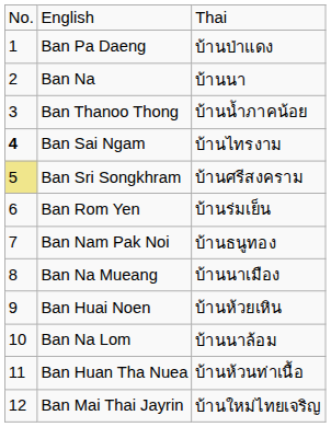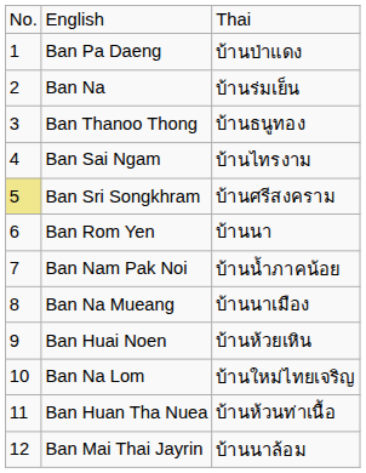 <table class="wikitable">
 <tr>
 <td>No.</td>
 <td>English</td>
 <td>Thai</td>
 </tr>
 <tr>
 <td>1</td>
 <td>Ban Pa Daeng</td>
 <td>บ้านป่าแดง</td>
 </tr>
 <tr>
 <td>2</td>
 <td>Ban Na</td>
-<td>บ้านนา</td>
+<td>บ้านร่มเย็น</td>
 </tr>
 <tr>
 <td>3</td>
 <td>Ban Thanoo Thong</td>
-<td>บ้านน้ำภาคน้อย</td>
+<td>บ้านธนูทอง</td>
 </tr>
 <tr>
-<td><strong>4</strong></td>
+<td>4</td>
 <td>Ban Sai Ngam</td>
 <td>บ้านไทรงาม</td>
 </tr>
 <tr>
 <td style="background: khaki;">5</td>
 <td>Ban Sri Songkhram</td>
 <td>บ้านศรีสงคราม</td>
 </tr>
 <tr>
 <td>6</td>
 <td>Ban Rom Yen</td>
-<td>บ้านร่มเย็น</td>
+<td>บ้านนา</td>
 </tr>
 <tr>
 <td>7</td>
 <td>Ban Nam Pak Noi</td>
-<td>บ้านธนูทอง</td>
+<td>บ้านน้ำภาคน้อย</td>
 </tr>
 <tr>
 <td>8</td>
 <td>Ban Na Mueang</td>
 <td>บ้านนาเมือง</td>
 </tr>
 <tr>
 <td>9</td>
 <td>Ban Huai Noen</td>
 <td>บ้านห้วยเหิน</td>
 </tr>
 <tr>
 <td>10</td>
 <td>Ban Na Lom</td>
-<td>บ้านนาล้อม</td>
+<td>บ้านใหม่ไทยเจริญ</td>
 </tr>
 <tr>
 <td>11</td>
 <td>Ban Huan Tha Nuea</td>
 <td>บ้านห้วนท่าเนื้อ</td>
 </tr>
 <tr>
 <td>12</td>
 <td>Ban Mai Thai Jayrin</td>
-<td>บ้านใหม่ไทยเจริญ</td>
+<td>บ้านนาล้อม</td>
 </tr>
 </table>
